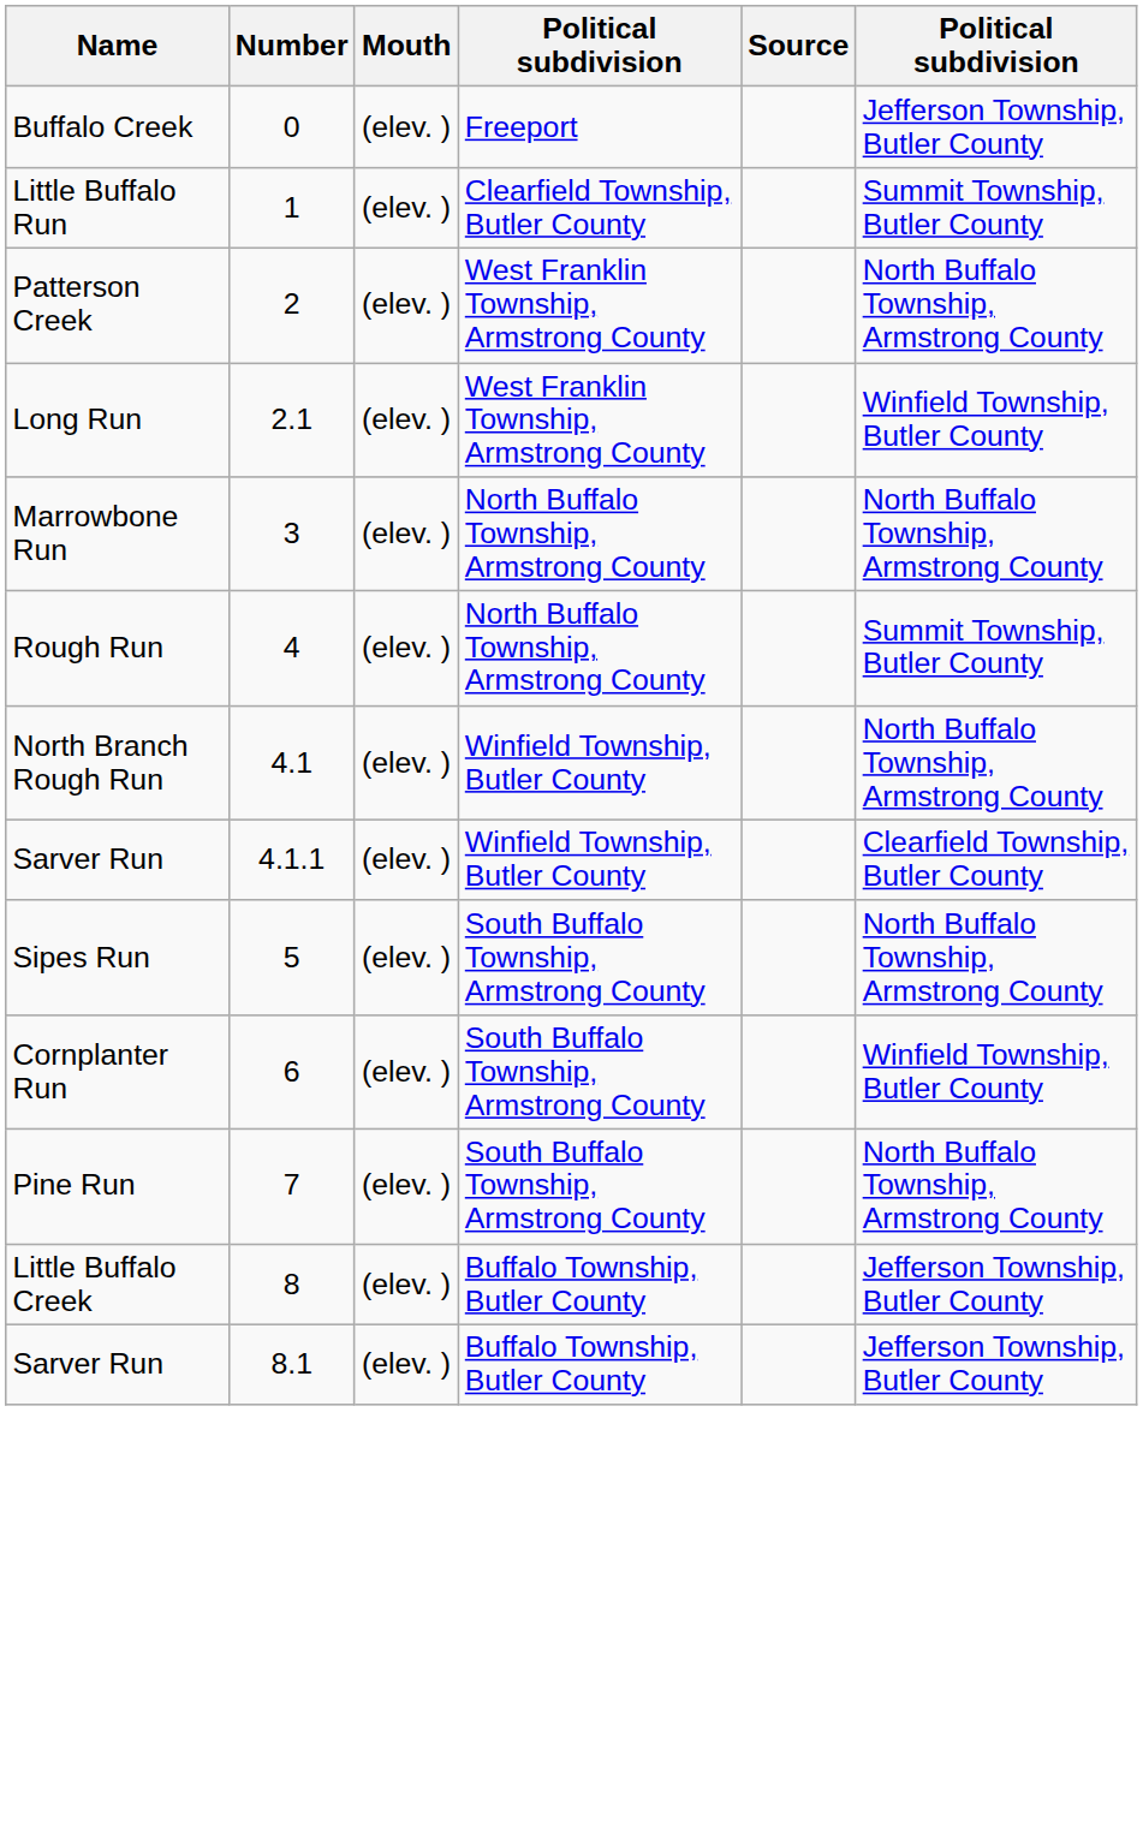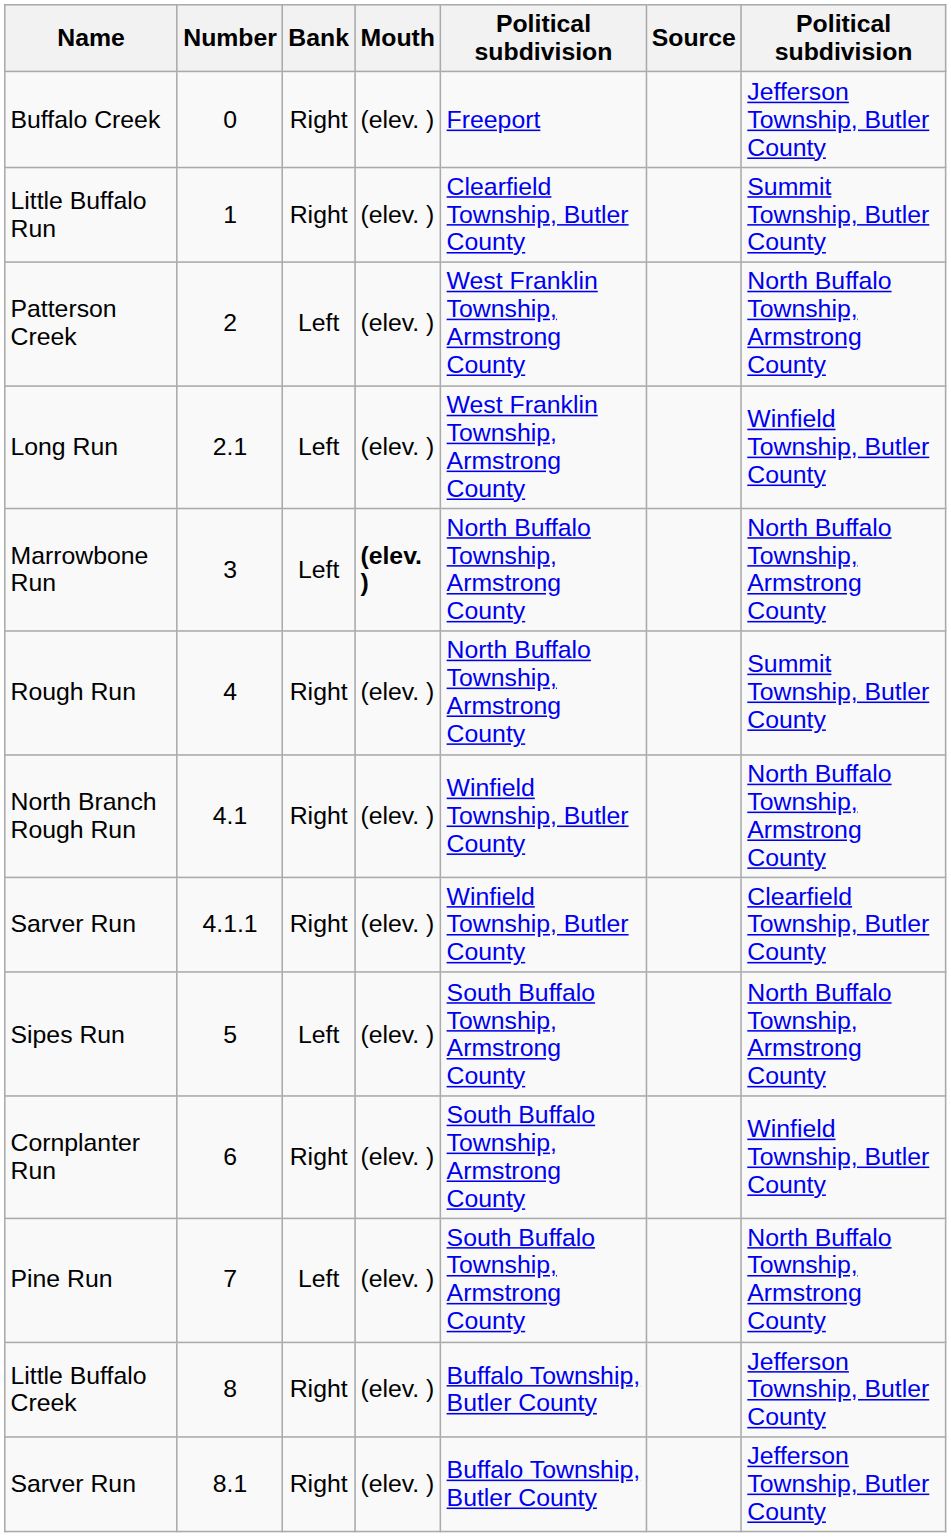 <table class="wikitable sortable">
 <tr>
 <th>Name</th>
 <th>Number</th>
+<th>Bank</th>
 <th>Mouth</th>
 <th>Political subdivision</th>
 <th>Source</th>
 <th>Political subdivision</th>
 </tr>
 <tr>
 <td>Buffalo Creek</td>
 <td style="text-align: center;">0</td>
+<td style="text-align: center;">Right</td>
 <td> (elev. )</td>
 <td><a href='#'>Freeport</a></td>
 <td></td>
 <td><a href='#'>Jefferson Township, Butler County</a></td>
 </tr>
 <tr>
 <td>Little Buffalo Run</td>
 <td style="text-align: center;">1</td>
+<td style="text-align: center;">Right</td>
 <td> (elev. )</td>
 <td><a href='#'>Clearfield Township, Butler County</a></td>
 <td></td>
 <td><a href='#'>Summit Township, Butler County</a></td>
 </tr>
 <tr>
 <td>Patterson Creek</td>
 <td style="text-align: center;">2</td>
+<td style="text-align: center;">Left</td>
 <td> (elev. )</td>
 <td><a href='#'>West Franklin Township, Armstrong County</a></td>
 <td></td>
 <td><a href='#'>North Buffalo Township, Armstrong County</a></td>
 </tr>
 <tr>
 <td>Long Run</td>
 <td style="text-align: center;">2.1</td>
+<td style="text-align: center;">Left</td>
 <td> (elev. )</td>
 <td><a href='#'>West Franklin Township, Armstrong County</a></td>
 <td></td>
 <td><a href='#'>Winfield Township, Butler County</a></td>
 </tr>
 <tr>
 <td>Marrowbone Run</td>
 <td style="text-align: center;">3</td>
-<td> (elev. )</td>
+<td style="text-align: center;">Left</td>
+<td><strong> (elev. )</strong></td>
 <td><a href='#'>North Buffalo Township, Armstrong County</a></td>
 <td></td>
 <td><a href='#'>North Buffalo Township, Armstrong County</a></td>
 </tr>
 <tr>
 <td>Rough Run</td>
 <td style="text-align: center;">4</td>
+<td style="text-align: center;">Right</td>
 <td> (elev. )</td>
 <td><a href='#'>North Buffalo Township, Armstrong County</a></td>
 <td></td>
 <td><a href='#'>Summit Township, Butler County</a></td>
 </tr>
 <tr>
 <td>North Branch Rough Run</td>
 <td style="text-align: center;">4.1</td>
+<td style="text-align: center;">Right</td>
 <td> (elev. )</td>
 <td><a href='#'>Winfield Township, Butler County</a></td>
 <td></td>
 <td><a href='#'>North Buffalo Township, Armstrong County</a></td>
 </tr>
 <tr>
 <td>Sarver Run</td>
 <td style="text-align: center;">4.1.1</td>
+<td style="text-align: center;">Right</td>
 <td> (elev. )</td>
 <td><a href='#'>Winfield Township, Butler County</a></td>
 <td></td>
 <td><a href='#'>Clearfield Township, Butler County</a></td>
 </tr>
 <tr>
 <td>Sipes Run</td>
 <td style="text-align: center;">5</td>
+<td style="text-align: center;">Left</td>
 <td> (elev. )</td>
 <td><a href='#'>South Buffalo Township, Armstrong County</a></td>
 <td></td>
 <td><a href='#'>North Buffalo Township, Armstrong County</a></td>
 </tr>
 <tr>
 <td>Cornplanter Run</td>
 <td style="text-align: center;">6</td>
+<td style="text-align: center;">Right</td>
 <td> (elev. )</td>
 <td><a href='#'>South Buffalo Township, Armstrong County</a></td>
 <td></td>
 <td><a href='#'>Winfield Township, Butler County</a></td>
 </tr>
 <tr>
 <td>Pine Run</td>
 <td style="text-align: center;">7</td>
+<td style="text-align: center;">Left</td>
 <td> (elev. )</td>
 <td><a href='#'>South Buffalo Township, Armstrong County</a></td>
 <td></td>
 <td><a href='#'>North Buffalo Township, Armstrong County</a></td>
 </tr>
 <tr>
 <td>Little Buffalo Creek</td>
 <td style="text-align: center;">8</td>
+<td style="text-align: center;">Right</td>
 <td> (elev. )</td>
 <td><a href='#'>Buffalo Township, Butler County</a></td>
 <td></td>
 <td><a href='#'>Jefferson Township, Butler County</a></td>
 </tr>
 <tr>
 <td>Sarver Run</td>
 <td style="text-align: center;">8.1</td>
+<td style="text-align: center;">Right</td>
 <td> (elev. )</td>
 <td><a href='#'>Buffalo Township, Butler County</a></td>
 <td></td>
 <td><a href='#'>Jefferson Township, Butler County</a></td>
 </tr>
 </table>
